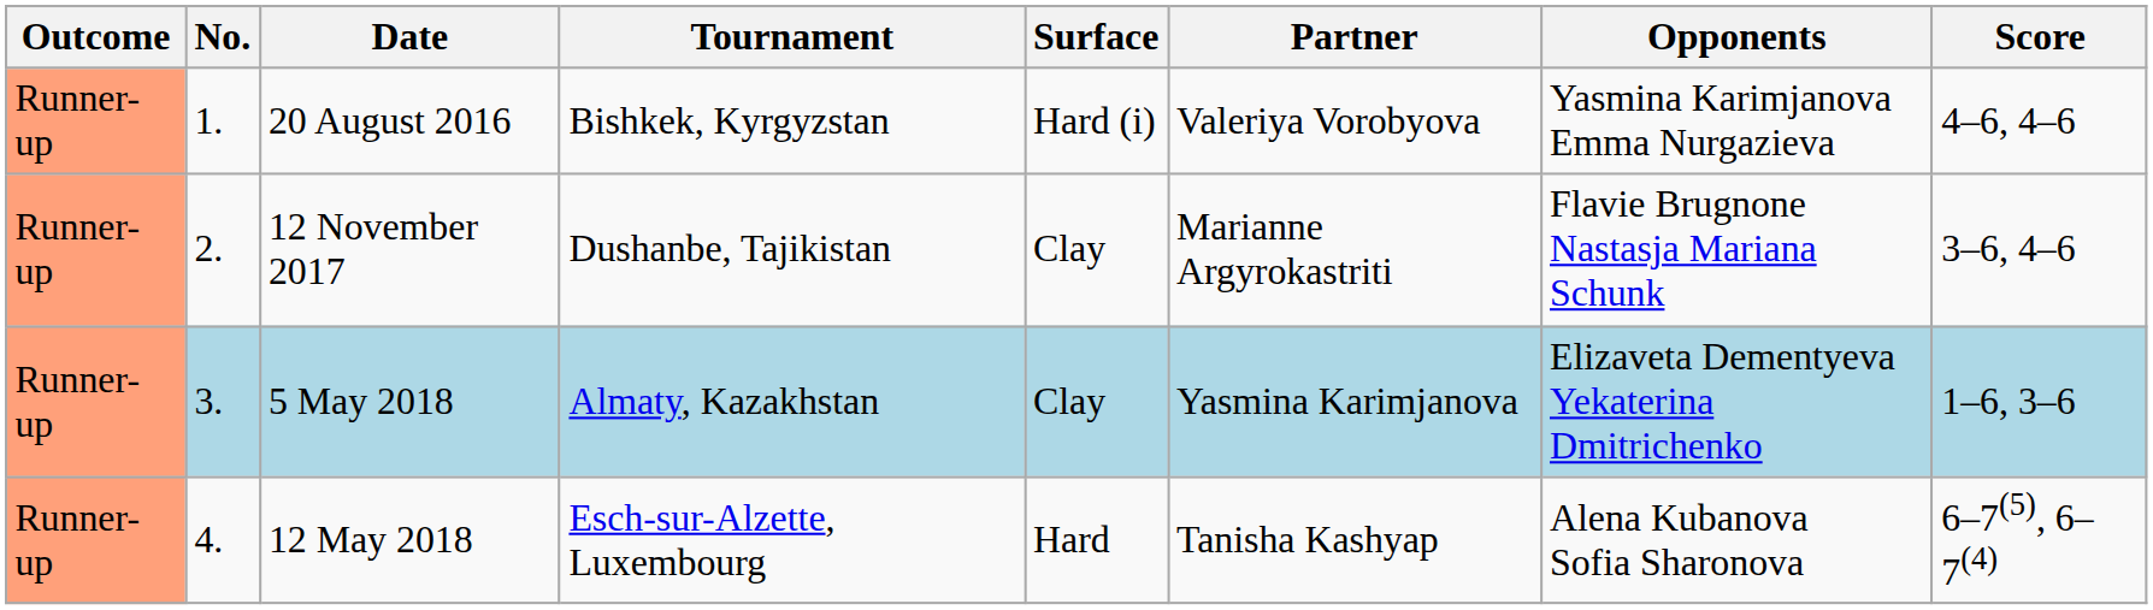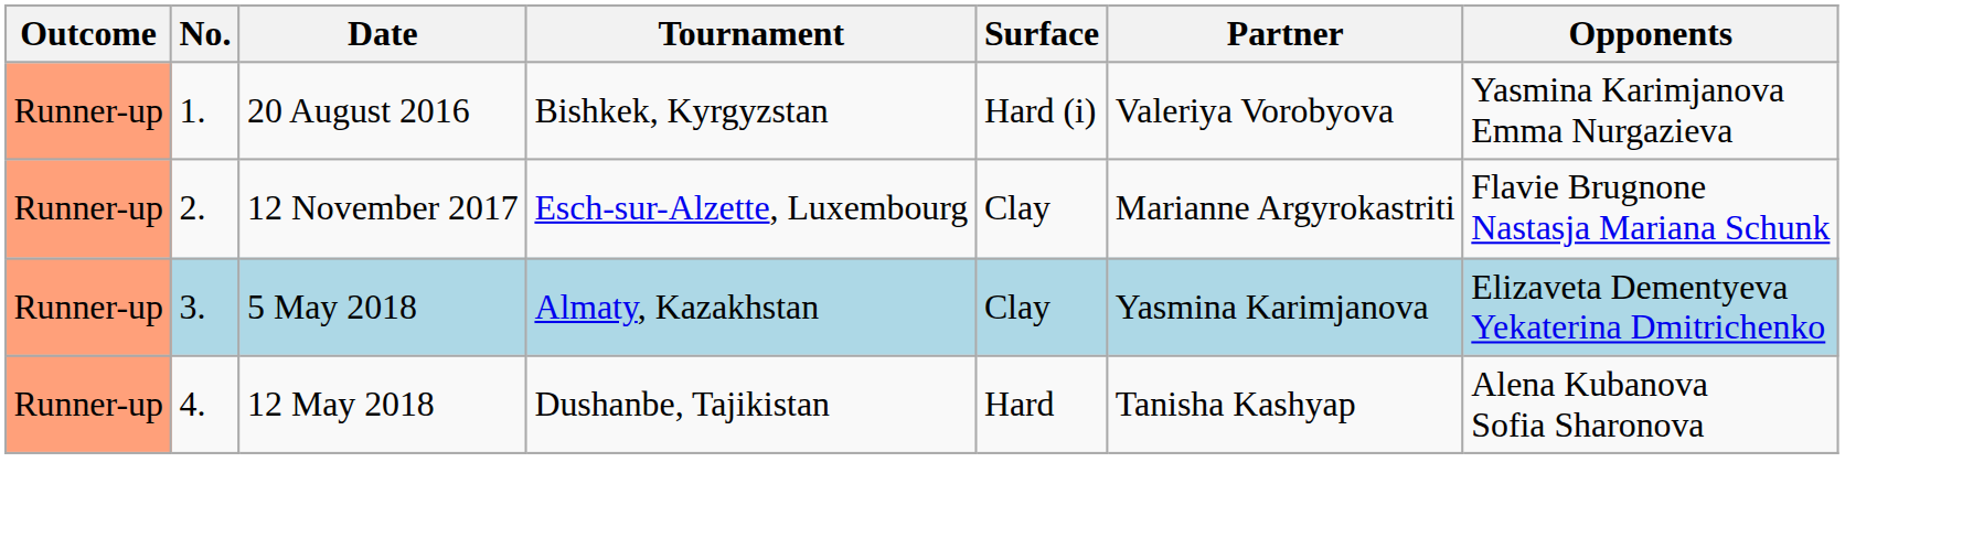 <table class="sortable wikitable" style="font-size:97%;">
 <tr>
 <th>Outcome</th>
 <th>No.</th>
 <th>Date</th>
 <th>Tournament</th>
 <th>Surface</th>
 <th>Partner</th>
 <th>Opponents</th>
-<th class=unsortable>Score</th>
 </tr>
 <tr>
 <td style="background:#ffa07a;">Runner-up</td>
 <td>1.</td>
 <td>20 August 2016</td>
 <td>Bishkek, Kyrgyzstan</td>
 <td>Hard (i)</td>
 <td> Valeriya Vorobyova</td>
 <td> Yasmina Karimjanova <br>  Emma Nurgazieva</td>
-<td>4–6, 4–6</td>
 </tr>
 <tr>
 <td style="background:#ffa07a;">Runner-up</td>
 <td>2.</td>
 <td>12 November 2017</td>
-<td>Dushanbe, Tajikistan</td>
+<td><a href='#'>Esch-sur-Alzette</a>, Luxembourg</td>
 <td>Clay</td>
 <td> Marianne Argyrokastriti</td>
 <td> Flavie Brugnone <br>  <a href='#'>Nastasja Mariana Schunk</a></td>
-<td>3–6, 4–6</td>
 </tr>
 <tr bgcolor="lightblue">
 <td style="background:#ffa07a;">Runner-up</td>
 <td>3.</td>
 <td>5 May 2018</td>
 <td><a href='#'>Almaty</a>, Kazakhstan</td>
 <td>Clay</td>
 <td> Yasmina Karimjanova</td>
 <td> Elizaveta Dementyeva <br>  <a href='#'>Yekaterina Dmitrichenko</a></td>
-<td>1–6, 3–6</td>
 </tr>
 <tr>
 <td style="background:#ffa07a;">Runner-up</td>
 <td>4.</td>
 <td>12 May 2018</td>
-<td><a href='#'>Esch-sur-Alzette</a>, Luxembourg</td>
+<td>Dushanbe, Tajikistan</td>
 <td>Hard</td>
 <td> Tanisha Kashyap</td>
 <td> Alena Kubanova <br>  Sofia Sharonova</td>
-<td>6–7<sup>(5)</sup>, 6–7<sup>(4)</sup></td>
 </tr>
 </table>
